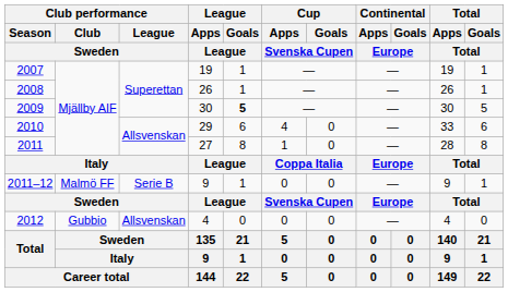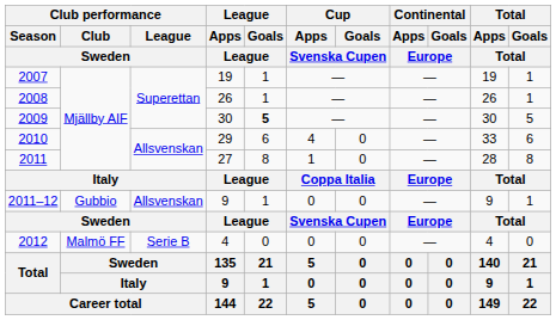 <table class="wikitable" style="text-align:center">
 <tr>
 <th colspan=3>Club performance</th>
 <th colspan=2>League</th>
 <th colspan=2>Cup</th>
 <th colspan=2>Continental</th>
 <th colspan=2>Total</th>
 </tr>
 <tr>
 <th>Season</th>
 <th>Club</th>
 <th>League</th>
 <th>Apps</th>
 <th>Goals</th>
 <th>Apps</th>
 <th>Goals</th>
 <th>Apps</th>
 <th>Goals</th>
 <th>Apps</th>
 <th>Goals</th>
 </tr>
 <tr>
 <th colspan=3>Sweden</th>
 <th colspan=2>League</th>
 <th colspan=2><a href='#'>Svenska Cupen</a></th>
 <th colspan=2><a href='#'>Europe</a></th>
 <th colspan=2>Total</th>
 </tr>
 <tr>
 <td><a href='#'>2007</a></td>
 <td rowspan=5><a href='#'>Mjällby AIF</a></td>
 <td rowspan=3><a href='#'>Superettan</a></td>
 <td>19</td>
 <td>1</td>
 <td colspan="2">—</td>
 <td colspan="2">—</td>
 <td>19</td>
 <td>1</td>
 </tr>
 <tr>
 <td><a href='#'>2008</a></td>
 <td>26</td>
 <td>1</td>
 <td colspan="2">—</td>
 <td colspan="2">—</td>
 <td>26</td>
 <td>1</td>
 </tr>
 <tr>
 <td><a href='#'>2009</a></td>
 <td>30</td>
 <td><strong>5</strong></td>
 <td colspan="2">—</td>
 <td colspan="2">—</td>
 <td>30</td>
 <td>5</td>
 </tr>
 <tr>
 <td><a href='#'>2010</a></td>
 <td rowspan=2><a href='#'>Allsvenskan</a></td>
 <td>29</td>
 <td>6</td>
 <td>4</td>
 <td>0</td>
 <td colspan="2">—</td>
 <td>33</td>
 <td>6</td>
 </tr>
 <tr>
 <td><a href='#'>2011</a></td>
 <td>27</td>
 <td>8</td>
 <td>1</td>
 <td>0</td>
 <td colspan="2">—</td>
 <td>28</td>
 <td>8</td>
 </tr>
 <tr>
 <th colspan=3>Italy</th>
 <th colspan=2>League</th>
 <th colspan=2><a href='#'>Coppa Italia</a></th>
 <th colspan=2><a href='#'>Europe</a></th>
 <th colspan=2>Total</th>
 </tr>
 <tr>
 <td><a href='#'>2011–12</a></td>
-<td rowspan=1><a href='#'>Malmö FF</a></td>
-<td><a href='#'>Serie B</a></td>
+<td><a href='#'>Gubbio</a></td>
+<td rowspan=1><a href='#'>Allsvenskan</a></td>
 <td>9</td>
 <td>1</td>
 <td>0</td>
 <td>0</td>
 <td colspan="2">—</td>
 <td>9</td>
 <td>1</td>
 </tr>
 <tr>
 <th colspan=3>Sweden</th>
 <th colspan=2>League</th>
 <th colspan=2><a href='#'>Svenska Cupen</a></th>
 <th colspan=2><a href='#'>Europe</a></th>
 <th colspan=2>Total</th>
 </tr>
 <tr>
 <td><a href='#'>2012</a></td>
-<td><a href='#'>Gubbio</a></td>
-<td rowspan=1><a href='#'>Allsvenskan</a></td>
+<td rowspan=1><a href='#'>Malmö FF</a></td>
+<td><a href='#'>Serie B</a></td>
 <td>4</td>
 <td>0</td>
 <td>0</td>
 <td>0</td>
 <td colspan="2">—</td>
 <td>4</td>
 <td>0</td>
 </tr>
 <tr>
 <th rowspan=2>Total</th>
 <th colspan=2>Sweden</th>
 <th>135</th>
 <th>21</th>
 <th>5</th>
 <th>0</th>
 <th>0</th>
 <th>0</th>
 <th>140</th>
 <th>21</th>
 </tr>
 <tr>
 <th colspan=2>Italy</th>
 <th>9</th>
 <th>1</th>
 <th>0</th>
 <th>0</th>
 <th>0</th>
 <th>0</th>
 <th>9</th>
 <th>1</th>
 </tr>
 <tr>
 <th colspan=3>Career total</th>
 <th>144</th>
 <th>22</th>
 <th>5</th>
 <th>0</th>
 <th>0</th>
 <th>0</th>
 <th>149</th>
 <th>22</th>
 </tr>
 </table>
